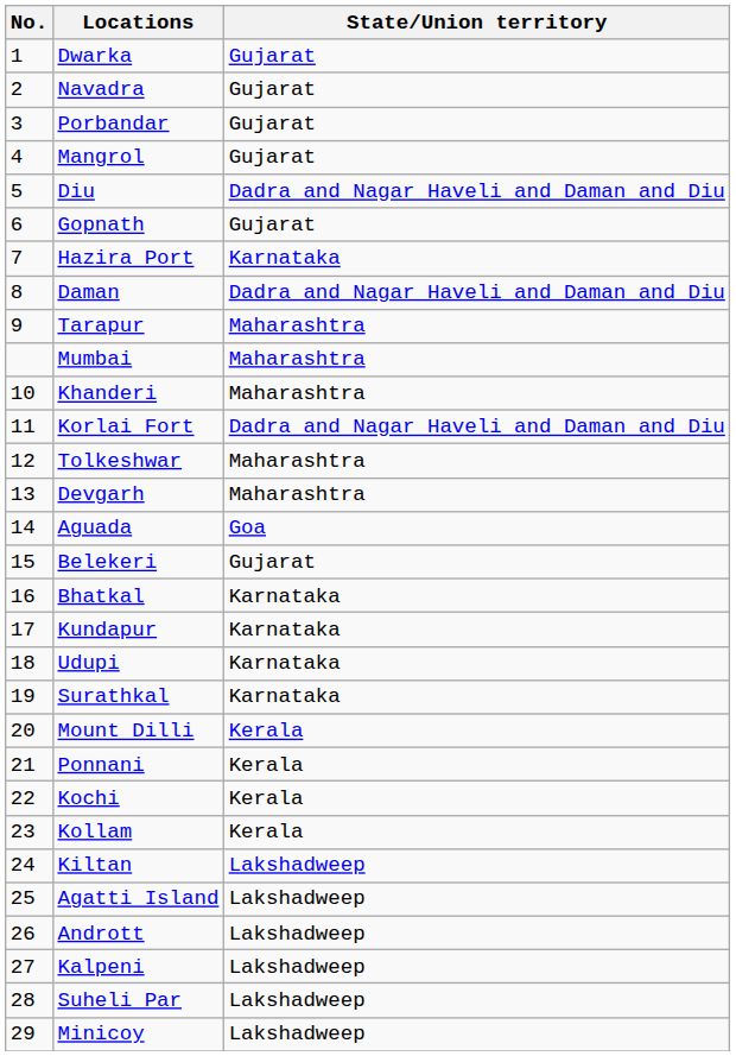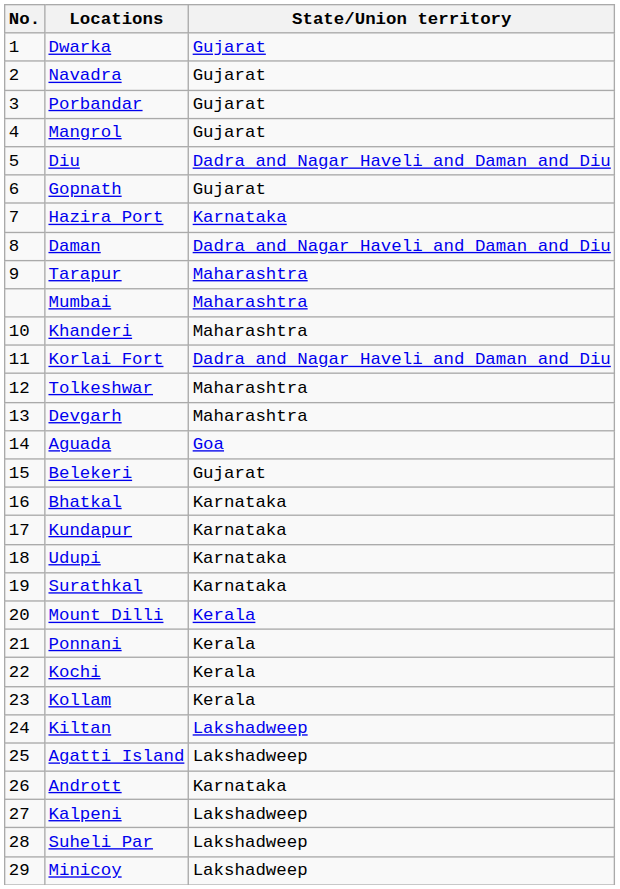 <table class="wikitable">
 <tr>
 <th>No.</th>
 <th>Locations</th>
 <th>State/Union territory</th>
 </tr>
 <tr>
 <td>1</td>
 <td><a href='#'>Dwarka</a></td>
 <td><a href='#'>Gujarat</a></td>
 </tr>
 <tr>
 <td>2</td>
 <td><a href='#'>Navadra</a></td>
 <td>Gujarat</td>
 </tr>
 <tr>
 <td>3</td>
 <td><a href='#'>Porbandar</a></td>
 <td>Gujarat</td>
 </tr>
 <tr>
 <td>4</td>
 <td><a href='#'>Mangrol</a></td>
 <td>Gujarat</td>
 </tr>
 <tr>
 <td>5</td>
 <td><a href='#'>Diu</a></td>
 <td><a href='#'>Dadra and Nagar Haveli and Daman and Diu</a></td>
 </tr>
 <tr>
 <td>6</td>
 <td><a href='#'>Gopnath</a></td>
 <td>Gujarat</td>
 </tr>
 <tr>
 <td>7</td>
 <td><a href='#'>Hazira Port</a></td>
 <td><a href='#'>Karnataka</a></td>
 </tr>
 <tr>
 <td>8</td>
 <td><a href='#'>Daman</a></td>
 <td><a href='#'>Dadra and Nagar Haveli and Daman and Diu</a></td>
 </tr>
 <tr>
 <td>9</td>
 <td><a href='#'>Tarapur</a></td>
 <td><a href='#'>Maharashtra</a></td>
 </tr>
 <tr>
 <td></td>
 <td><a href='#'>Mumbai</a></td>
 <td><a href='#'>Maharashtra</a></td>
 </tr>
 <tr>
 <td>10</td>
 <td><a href='#'>Khanderi</a></td>
 <td>Maharashtra</td>
 </tr>
 <tr>
 <td>11</td>
 <td><a href='#'>Korlai Fort</a></td>
 <td><a href='#'>Dadra and Nagar Haveli and Daman and Diu</a></td>
 </tr>
 <tr>
 <td>12</td>
 <td><a href='#'>Tolkeshwar</a></td>
 <td>Maharashtra</td>
 </tr>
 <tr>
 <td>13</td>
 <td><a href='#'>Devgarh</a></td>
 <td>Maharashtra</td>
 </tr>
 <tr>
 <td>14</td>
 <td><a href='#'>Aguada</a></td>
 <td><a href='#'>Goa</a></td>
 </tr>
 <tr>
 <td>15</td>
 <td><a href='#'>Belekeri</a></td>
 <td>Gujarat</td>
 </tr>
 <tr>
 <td>16</td>
 <td><a href='#'>Bhatkal</a></td>
 <td>Karnataka</td>
 </tr>
 <tr>
 <td>17</td>
 <td><a href='#'>Kundapur</a></td>
 <td>Karnataka</td>
 </tr>
 <tr>
 <td>18</td>
 <td><a href='#'>Udupi</a></td>
 <td>Karnataka</td>
 </tr>
 <tr>
 <td>19</td>
 <td><a href='#'>Surathkal</a></td>
 <td>Karnataka</td>
 </tr>
 <tr>
 <td>20</td>
 <td><a href='#'>Mount Dilli</a></td>
 <td><a href='#'>Kerala</a></td>
 </tr>
 <tr>
 <td>21</td>
 <td><a href='#'>Ponnani</a></td>
 <td>Kerala</td>
 </tr>
 <tr>
 <td>22</td>
 <td><a href='#'>Kochi</a></td>
 <td>Kerala</td>
 </tr>
 <tr>
 <td>23</td>
 <td><a href='#'>Kollam</a></td>
 <td>Kerala</td>
 </tr>
 <tr>
 <td>24</td>
 <td><a href='#'>Kiltan</a></td>
 <td><a href='#'>Lakshadweep</a></td>
 </tr>
 <tr>
 <td>25</td>
 <td><a href='#'>Agatti Island</a></td>
 <td>Lakshadweep</td>
 </tr>
 <tr>
 <td>26</td>
 <td><a href='#'>Andrott</a></td>
-<td>Lakshadweep</td>
+<td>Karnataka</td>
 </tr>
 <tr>
 <td>27</td>
 <td><a href='#'>Kalpeni</a></td>
 <td>Lakshadweep</td>
 </tr>
 <tr>
 <td>28</td>
 <td><a href='#'>Suheli Par</a></td>
 <td>Lakshadweep</td>
 </tr>
 <tr>
 <td>29</td>
 <td><a href='#'>Minicoy</a></td>
 <td>Lakshadweep</td>
 </tr>
 </table>
